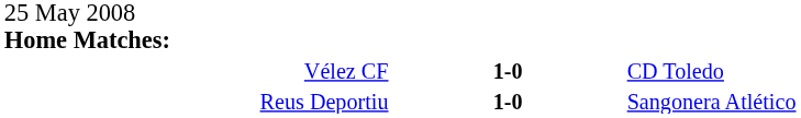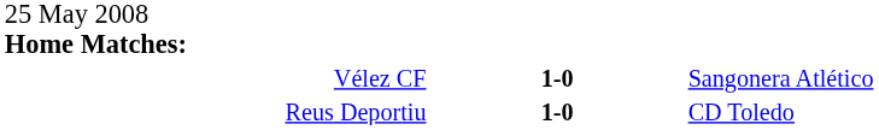 <table width=100% cellspacing=1>
 <tr>
 <th width=20%></th>
 <th width=12%></th>
 <th width=20%></th>
 <th></th>
 </tr>
 <tr>
 <td>25 May 2008<br><strong>Home Matches:</strong></td>
 </tr>
 <tr style=font-size:90%>
 <td align=right><a href='#'>Vélez CF</a></td>
 <td align=center><strong>1-0</strong></td>
-<td><a href='#'>CD Toledo</a></td>
+<td><a href='#'>Sangonera Atlético</a></td>
 </tr>
 <tr style=font-size:90%>
 <td align=right><a href='#'>Reus Deportiu</a></td>
 <td align=center><strong>1-0</strong></td>
-<td><a href='#'>Sangonera Atlético</a></td>
+<td><a href='#'>CD Toledo</a></td>
 </tr>
 </table>
